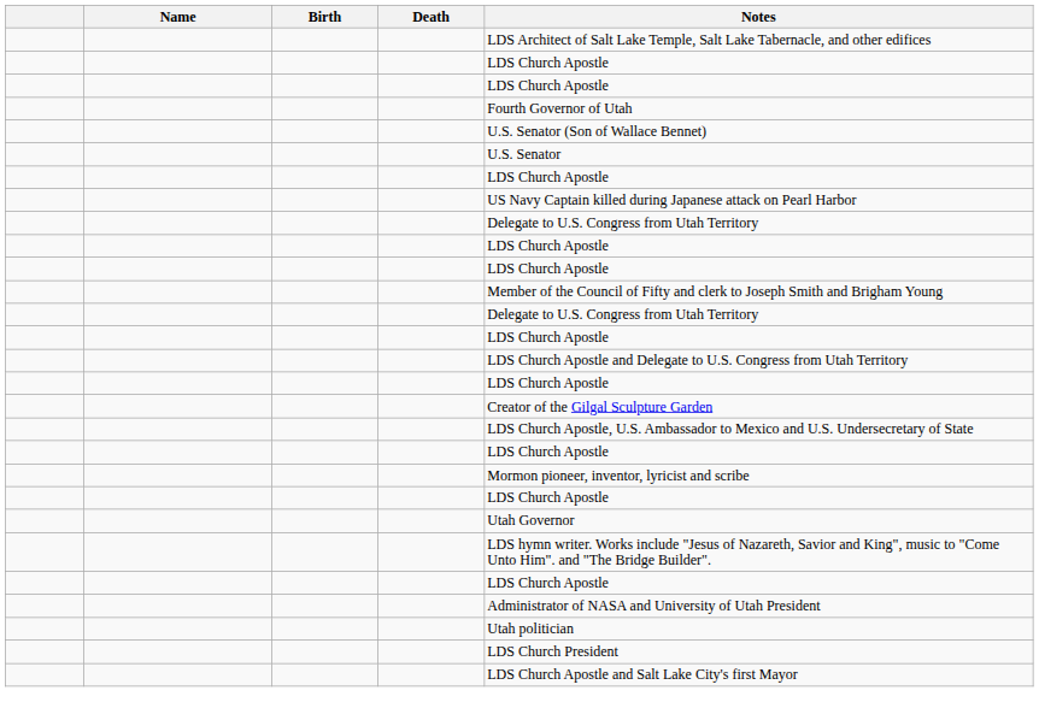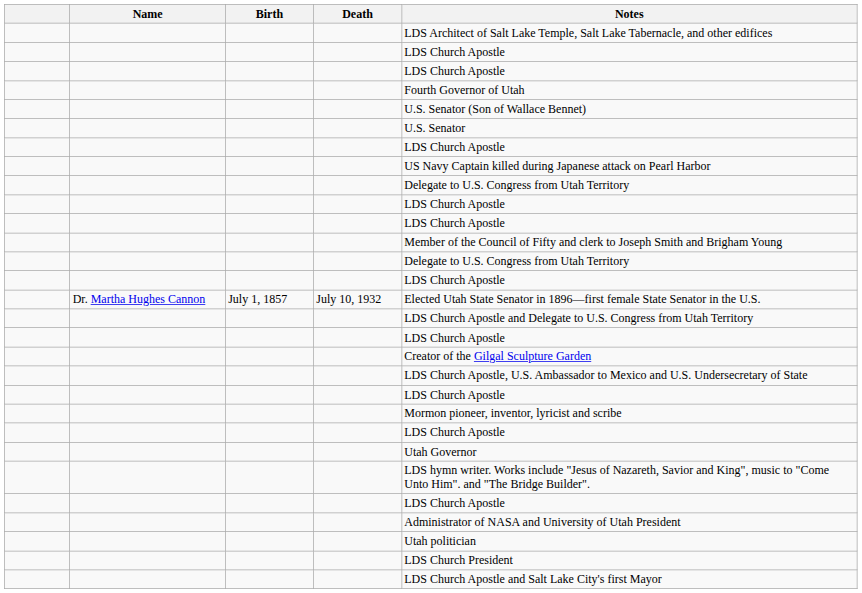 <table class="wikitable sortable">
 <tr>
 <th width="80" class="unsortable"></th>
 <th width="200">Name</th>
 <th width="110">Birth</th>
 <th width="110">Death</th>
 <th width="600" class="unsortable">Notes</th>
 </tr>
 <tr>
 <td></td>
 <td></td>
 <td></td>
 <td></td>
 <td>LDS Architect of Salt Lake Temple, Salt Lake Tabernacle, and other edifices</td>
 </tr>
 <tr>
 <td></td>
 <td></td>
 <td></td>
 <td></td>
 <td>LDS Church Apostle</td>
 </tr>
 <tr>
 <td></td>
 <td></td>
 <td></td>
 <td></td>
 <td>LDS Church Apostle</td>
 </tr>
 <tr>
 <td></td>
 <td></td>
 <td></td>
 <td></td>
 <td>Fourth Governor of Utah</td>
 </tr>
 <tr>
 <td></td>
 <td></td>
 <td></td>
 <td></td>
 <td>U.S. Senator (Son of Wallace Bennet)</td>
 </tr>
 <tr>
 <td></td>
 <td></td>
 <td></td>
 <td></td>
 <td>U.S. Senator</td>
 </tr>
 <tr>
 <td></td>
 <td></td>
 <td></td>
 <td></td>
 <td>LDS Church Apostle</td>
 </tr>
 <tr>
 <td></td>
 <td></td>
 <td></td>
 <td></td>
 <td>US Navy Captain killed during Japanese attack on Pearl Harbor</td>
 </tr>
 <tr>
 <td></td>
 <td></td>
 <td></td>
 <td></td>
 <td>Delegate to U.S. Congress from Utah Territory</td>
 </tr>
 <tr>
 <td></td>
 <td></td>
 <td></td>
 <td></td>
 <td>LDS Church Apostle</td>
 </tr>
 <tr>
 <td></td>
 <td></td>
 <td></td>
 <td></td>
 <td>LDS Church Apostle</td>
 </tr>
 <tr>
 <td></td>
 <td></td>
 <td></td>
 <td></td>
 <td>Member of the Council of Fifty and clerk to Joseph Smith and Brigham Young</td>
 </tr>
 <tr>
 <td></td>
 <td></td>
 <td></td>
 <td></td>
 <td>Delegate to U.S. Congress from Utah Territory</td>
 </tr>
 <tr>
 <td></td>
 <td></td>
 <td></td>
 <td></td>
 <td>LDS Church Apostle</td>
 </tr>
 <tr>
 <td></td>
+<td>Dr. <a href='#'>Martha Hughes Cannon</a></td>
+<td>July 1, 1857</td>
+<td>July 10, 1932</td>
+<td>Elected Utah State Senator in 1896—first female State Senator in the U.S.</td>
+</tr>
+<tr>
+<td></td>
 <td></td>
 <td></td>
 <td></td>
 <td>LDS Church Apostle and Delegate to U.S. Congress from Utah Territory</td>
 </tr>
 <tr>
 <td></td>
 <td></td>
 <td></td>
 <td></td>
 <td>LDS Church Apostle</td>
 </tr>
 <tr>
 <td></td>
 <td></td>
 <td></td>
 <td></td>
 <td>Creator of the <a href='#'>Gilgal Sculpture Garden</a></td>
 </tr>
 <tr>
 <td></td>
 <td></td>
 <td></td>
 <td></td>
 <td>LDS Church Apostle, U.S. Ambassador to Mexico and U.S. Undersecretary of State</td>
 </tr>
 <tr>
 <td></td>
 <td></td>
 <td></td>
 <td></td>
 <td>LDS Church Apostle</td>
 </tr>
 <tr>
 <td></td>
 <td></td>
 <td></td>
 <td></td>
 <td>Mormon pioneer, inventor, lyricist and scribe</td>
 </tr>
 <tr>
 <td></td>
 <td></td>
 <td></td>
 <td></td>
 <td>LDS Church Apostle</td>
 </tr>
 <tr>
 <td></td>
 <td></td>
 <td></td>
 <td></td>
 <td>Utah Governor</td>
 </tr>
 <tr>
 <td></td>
 <td></td>
 <td></td>
 <td></td>
 <td>LDS hymn writer.  Works include "Jesus of Nazareth, Savior and King", music to "Come Unto Him". and "The Bridge Builder".</td>
 </tr>
 <tr>
 <td></td>
 <td></td>
 <td></td>
 <td></td>
 <td>LDS Church Apostle</td>
 </tr>
 <tr>
 <td></td>
 <td></td>
 <td></td>
 <td></td>
 <td>Administrator of NASA and University of Utah President</td>
 </tr>
 <tr>
 <td></td>
 <td></td>
 <td></td>
 <td></td>
 <td>Utah politician</td>
 </tr>
 <tr>
 <td></td>
 <td></td>
 <td></td>
 <td></td>
 <td>LDS Church President</td>
 </tr>
 <tr>
 <td></td>
 <td></td>
 <td></td>
 <td></td>
 <td>LDS Church Apostle and Salt Lake City's first Mayor</td>
 </tr>
 </table>
